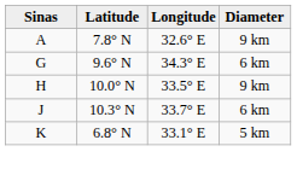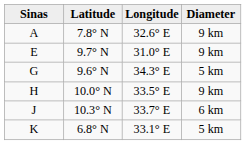 <table class="wikitable">
 <tr>
 <th width="25%" style="background:#eeeeee;">Sinas</th>
 <th width="25%" style="background:#eeeeee;">Latitude</th>
 <th width="25%" style="background:#eeeeee;">Longitude</th>
 <th width="25%" style="background:#eeeeee;">Diameter</th>
 </tr>
 <tr>
 <td align="center">A</td>
 <td align="center">7.8° N</td>
 <td align="center">32.6° E</td>
 <td align="center">9 km</td>
 </tr>
 <tr>
+<td align="center">E</td>
+<td align="center">9.7° N</td>
+<td align="center">31.0° E</td>
+<td align="center">9 km</td>
+</tr>
+<tr>
 <td align="center">G</td>
 <td align="center">9.6° N</td>
 <td align="center">34.3° E</td>
-<td align="center">6 km</td>
+<td align="center">5 km</td>
 </tr>
 <tr>
 <td align="center">H</td>
 <td align="center">10.0° N</td>
 <td align="center">33.5° E</td>
 <td align="center">9 km</td>
 </tr>
 <tr>
 <td align="center">J</td>
 <td align="center">10.3° N</td>
 <td align="center">33.7° E</td>
 <td align="center">6 km</td>
 </tr>
 <tr>
 <td align="center">K</td>
 <td align="center">6.8° N</td>
 <td align="center">33.1° E</td>
 <td align="center">5 km</td>
 </tr>
 </table>
